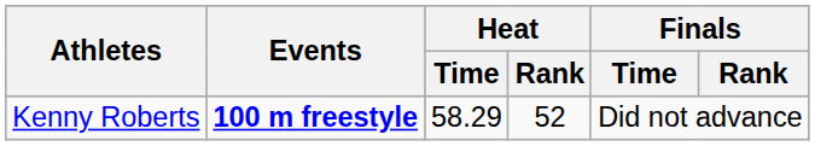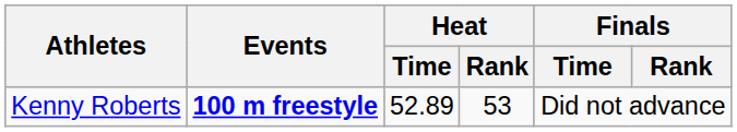 <table class=wikitable style=font-size:90%>
 <tr>
 <th rowspan=2>Athletes</th>
 <th rowspan=2>Events</th>
 <th colspan=2>Heat</th>
 <th colspan=2>Finals</th>
 </tr>
 <tr>
 <th>Time</th>
 <th>Rank</th>
 <th>Time</th>
 <th>Rank</th>
 </tr>
 <tr>
 <td><a href='#'>Kenny Roberts</a></td>
 <td><strong><a href='#'>100 m freestyle</a></strong></td>
-<td align=center>58.29</td>
-<td align=center>52</td>
+<td align=center>52.89</td>
+<td align=center>53</td>
 <td colspan=2 align=center>Did not advance</td>
 </tr>
 </table>
